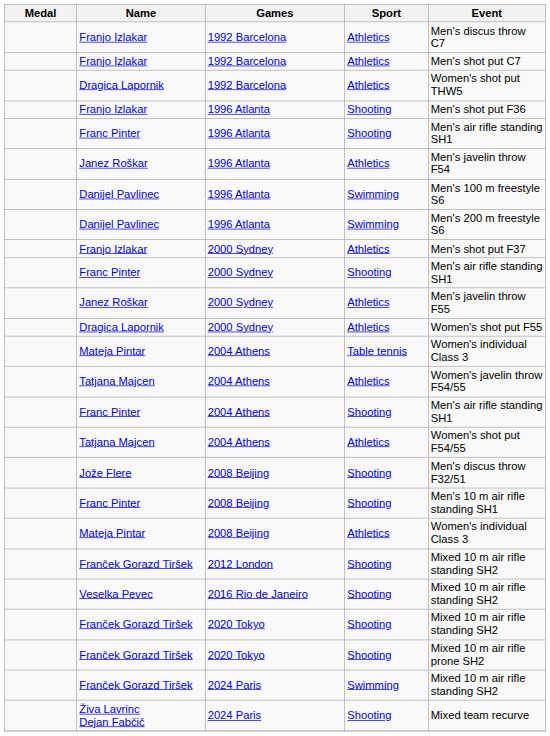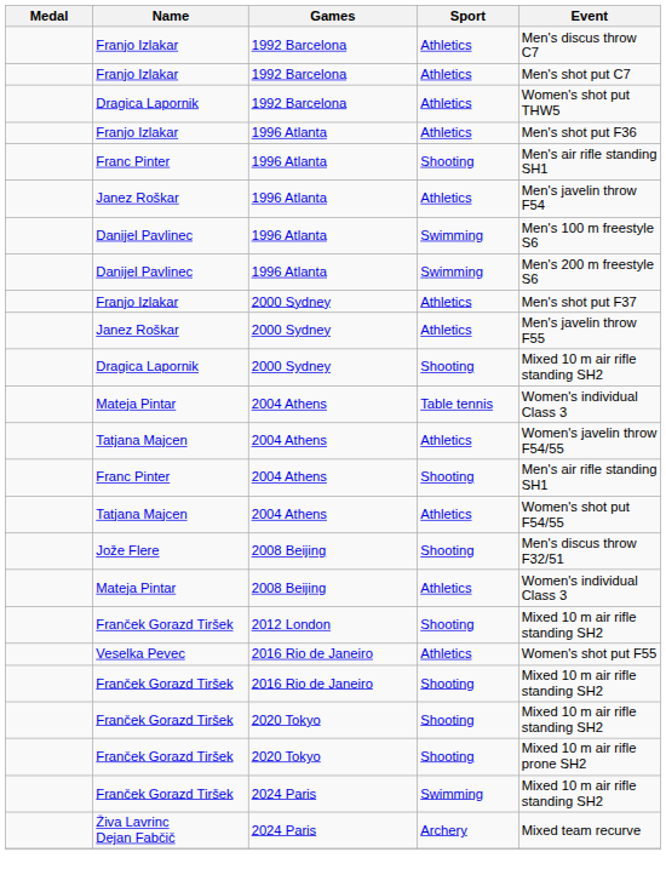 <table class="wikitable sortable">
 <tr>
 <th style="width:6em">Medal</th>
 <th style="width:11em">Name</th>
 <th style="width:12em">Games</th>
 <th style="width:7em">Sport</th>
 <th style="width:10em">Event</th>
 </tr>
 <tr>
 <td></td>
 <td><a href='#'>Franjo Izlakar</a></td>
 <td> <a href='#'>1992 Barcelona</a></td>
 <td><a href='#'>Athletics</a></td>
 <td>Men's discus throw C7</td>
 </tr>
 <tr>
 <td></td>
 <td><a href='#'>Franjo Izlakar</a></td>
 <td> <a href='#'>1992 Barcelona</a></td>
 <td><a href='#'>Athletics</a></td>
 <td>Men's shot put C7</td>
 </tr>
 <tr>
 <td></td>
 <td><a href='#'>Dragica Lapornik</a></td>
 <td> <a href='#'>1992 Barcelona</a></td>
 <td><a href='#'>Athletics</a></td>
 <td>Women's shot put THW5</td>
 </tr>
 <tr>
 <td></td>
 <td><a href='#'>Franjo Izlakar</a></td>
 <td> <a href='#'>1996 Atlanta</a></td>
-<td><a href='#'>Shooting</a></td>
+<td><a href='#'>Athletics</a></td>
 <td>Men's shot put F36</td>
 </tr>
 <tr>
 <td></td>
 <td><a href='#'>Franc Pinter</a></td>
 <td> <a href='#'>1996 Atlanta</a></td>
 <td><a href='#'>Shooting</a></td>
 <td>Men's air rifle standing SH1</td>
 </tr>
 <tr>
 <td></td>
 <td><a href='#'>Janez Roškar</a></td>
 <td> <a href='#'>1996 Atlanta</a></td>
 <td><a href='#'>Athletics</a></td>
 <td>Men's javelin throw F54</td>
 </tr>
 <tr>
 <td></td>
 <td><a href='#'>Danijel Pavlinec</a></td>
 <td> <a href='#'>1996 Atlanta</a></td>
 <td><a href='#'>Swimming</a></td>
 <td>Men's 100 m freestyle S6</td>
 </tr>
 <tr>
 <td></td>
 <td><a href='#'>Danijel Pavlinec</a></td>
 <td> <a href='#'>1996 Atlanta</a></td>
 <td><a href='#'>Swimming</a></td>
 <td>Men's 200 m freestyle S6</td>
 </tr>
 <tr>
 <td></td>
 <td><a href='#'>Franjo Izlakar</a></td>
 <td> <a href='#'>2000 Sydney</a></td>
 <td><a href='#'>Athletics</a></td>
 <td>Men's shot put F37</td>
 </tr>
 <tr>
 <td></td>
-<td><a href='#'>Franc Pinter</a></td>
-<td> <a href='#'>2000 Sydney</a></td>
-<td><a href='#'>Shooting</a></td>
-<td>Men's air rifle standing SH1</td>
-</tr>
-<tr>
-<td></td>
 <td><a href='#'>Janez Roškar</a></td>
 <td> <a href='#'>2000 Sydney</a></td>
 <td><a href='#'>Athletics</a></td>
 <td>Men's javelin throw F55</td>
 </tr>
 <tr>
 <td></td>
 <td><a href='#'>Dragica Lapornik</a></td>
 <td> <a href='#'>2000 Sydney</a></td>
-<td><a href='#'>Athletics</a></td>
-<td>Women's shot put F55</td>
+<td><a href='#'>Shooting</a></td>
+<td>Mixed 10 m air rifle standing SH2</td>
 </tr>
 <tr>
 <td></td>
 <td><a href='#'>Mateja Pintar</a></td>
 <td> <a href='#'>2004 Athens</a></td>
 <td><a href='#'>Table tennis</a></td>
 <td>Women's individual Class 3</td>
 </tr>
 <tr>
 <td></td>
 <td><a href='#'>Tatjana Majcen</a></td>
 <td> <a href='#'>2004 Athens</a></td>
 <td><a href='#'>Athletics</a></td>
 <td>Women's javelin throw F54/55</td>
 </tr>
 <tr>
 <td></td>
 <td><a href='#'>Franc Pinter</a></td>
 <td> <a href='#'>2004 Athens</a></td>
 <td><a href='#'>Shooting</a></td>
 <td>Men's air rifle standing SH1</td>
 </tr>
 <tr>
 <td></td>
 <td><a href='#'>Tatjana Majcen</a></td>
 <td> <a href='#'>2004 Athens</a></td>
 <td><a href='#'>Athletics</a></td>
 <td>Women's shot put F54/55</td>
 </tr>
 <tr>
 <td></td>
 <td><a href='#'>Jože Flere</a></td>
 <td> <a href='#'>2008 Beijing</a></td>
 <td><a href='#'>Shooting</a></td>
 <td>Men's discus throw F32/51</td>
 </tr>
 <tr>
 <td></td>
-<td><a href='#'>Franc Pinter</a></td>
-<td> <a href='#'>2008 Beijing</a></td>
-<td><a href='#'>Shooting</a></td>
-<td>Men's 10 m air rifle standing SH1</td>
-</tr>
-<tr>
-<td></td>
 <td><a href='#'>Mateja Pintar</a></td>
 <td> <a href='#'>2008 Beijing</a></td>
 <td><a href='#'>Athletics</a></td>
 <td>Women's individual Class 3</td>
 </tr>
 <tr>
 <td></td>
 <td><a href='#'>Franček Gorazd Tiršek</a></td>
 <td> <a href='#'>2012 London</a></td>
 <td><a href='#'>Shooting</a></td>
 <td>Mixed 10 m air rifle standing SH2</td>
 </tr>
 <tr>
 <td></td>
 <td><a href='#'>Veselka Pevec</a></td>
+<td> <a href='#'>2016 Rio de Janeiro</a></td>
+<td><a href='#'>Athletics</a></td>
+<td>Women's shot put F55</td>
+</tr>
+<tr>
+<td></td>
+<td><a href='#'>Franček Gorazd Tiršek</a></td>
 <td> <a href='#'>2016 Rio de Janeiro</a></td>
 <td><a href='#'>Shooting</a></td>
 <td>Mixed 10 m air rifle standing SH2</td>
 </tr>
 <tr>
 <td></td>
 <td><a href='#'>Franček Gorazd Tiršek</a></td>
 <td> <a href='#'>2020 Tokyo</a></td>
 <td><a href='#'>Shooting</a></td>
 <td>Mixed 10 m air rifle standing SH2</td>
 </tr>
 <tr>
 <td></td>
 <td><a href='#'>Franček Gorazd Tiršek</a></td>
 <td> <a href='#'>2020 Tokyo</a></td>
 <td><a href='#'>Shooting</a></td>
 <td>Mixed 10 m air rifle prone SH2</td>
 </tr>
 <tr>
 <td></td>
 <td><a href='#'>Franček Gorazd Tiršek</a></td>
 <td> <a href='#'>2024 Paris</a></td>
 <td><a href='#'>Swimming</a></td>
 <td>Mixed 10 m air rifle standing SH2</td>
 </tr>
 <tr>
 <td></td>
 <td><a href='#'>Živa Lavrinc</a><br><a href='#'>Dejan Fabčič</a></td>
 <td> <a href='#'>2024 Paris</a></td>
-<td><a href='#'>Shooting</a></td>
+<td><a href='#'>Archery</a></td>
 <td>Mixed team recurve</td>
 </tr>
 <tr>
 </tr>
 </table>
